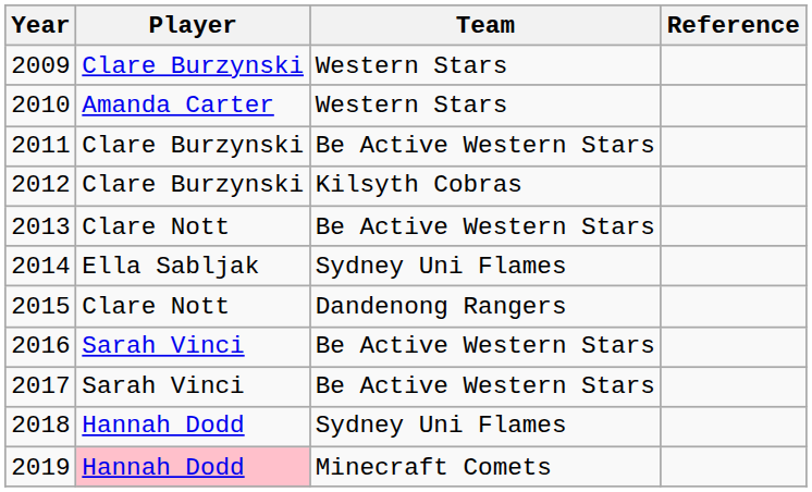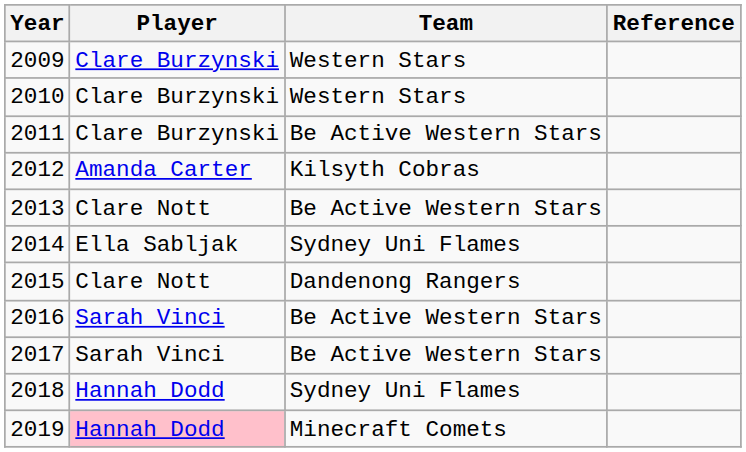 <table class="wikitable">
 <tr>
 <th>Year</th>
 <th>Player</th>
 <th>Team</th>
 <th>Reference</th>
 </tr>
 <tr>
 <td>2009</td>
 <td><a href='#'>Clare Burzynski</a></td>
 <td>Western Stars</td>
 <td></td>
 </tr>
 <tr>
 <td>2010</td>
-<td><a href='#'>Amanda Carter</a></td>
+<td>Clare Burzynski</td>
 <td>Western Stars</td>
 <td></td>
 </tr>
 <tr>
 <td>2011</td>
 <td>Clare Burzynski</td>
 <td>Be Active Western Stars</td>
 <td></td>
 </tr>
 <tr>
 <td>2012</td>
-<td>Clare Burzynski</td>
+<td><a href='#'>Amanda Carter</a></td>
 <td>Kilsyth Cobras</td>
 <td></td>
 </tr>
 <tr>
 <td>2013</td>
 <td>Clare Nott</td>
 <td>Be Active Western Stars</td>
 <td></td>
 </tr>
 <tr>
 <td>2014</td>
 <td>Ella Sabljak</td>
 <td>Sydney Uni Flames</td>
 <td></td>
 </tr>
 <tr>
 <td>2015</td>
 <td>Clare Nott</td>
 <td>Dandenong Rangers</td>
 <td></td>
 </tr>
 <tr>
 <td>2016</td>
 <td><a href='#'>Sarah Vinci</a></td>
 <td>Be Active Western Stars</td>
 <td></td>
 </tr>
 <tr>
 <td>2017</td>
 <td>Sarah Vinci</td>
 <td>Be Active Western Stars</td>
 <td></td>
 </tr>
 <tr>
 <td>2018</td>
 <td><a href='#'>Hannah Dodd</a></td>
 <td>Sydney Uni Flames</td>
 <td></td>
 </tr>
 <tr>
 <td>2019</td>
 <td style="background: pink;"><a href='#'>Hannah Dodd</a></td>
 <td>Minecraft Comets</td>
 <td></td>
 </tr>
 </table>
